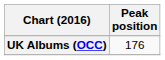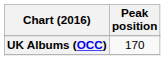 <table class="wikitable sortable plainrowheaders" style="text-align:center">
 <tr>
 <th scope="col">Chart (2016)</th>
 <th scope="col">Peak<br> position</th>
 </tr>
 <tr>
 </tr>
 <tr>
 <th scope="row">UK Albums (<a href='#'>OCC</a>)</th>
-<td>176</td>
+<td>170</td>
 </tr>
 <tr>
 </tr>
 <tr>
 </tr>
 </table>
